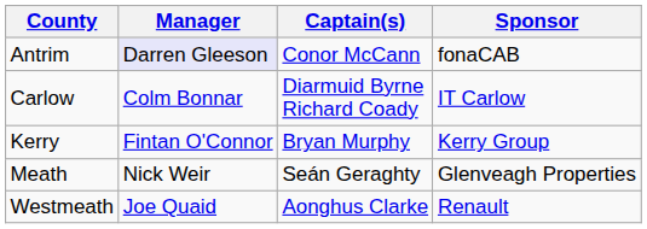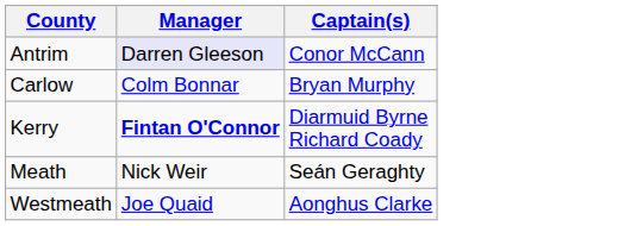 <table class="wikitable sortable" style="text-align: left;">
 <tr>
 <th><a href='#'>County</a></th>
 <th><a href='#'>Manager</a></th>
 <th><a href='#'>Captain(s)</a></th>
-<th><a href='#'>Sponsor</a></th>
 </tr>
 <tr>
 <td> Antrim</td>
 <td style="background: lavender;">Darren Gleeson </td>
 <td><a href='#'>Conor McCann</a></td>
-<td>fonaCAB</td>
 </tr>
 <tr>
 <td> Carlow</td>
 <td><a href='#'>Colm Bonnar</a></td>
-<td><a href='#'>Diarmuid Byrne</a><br><a href='#'>Richard Coady</a></td>
-<td><a href='#'>IT Carlow</a></td>
+<td><a href='#'>Bryan Murphy</a></td>
 </tr>
 <tr>
 <td> Kerry</td>
-<td><a href='#'>Fintan O'Connor</a></td>
-<td><a href='#'>Bryan Murphy</a></td>
-<td><a href='#'>Kerry Group</a></td>
+<td><strong><a href='#'>Fintan O'Connor</a></strong></td>
+<td><a href='#'>Diarmuid Byrne</a><br><a href='#'>Richard Coady</a></td>
 </tr>
 <tr>
 <td> Meath</td>
 <td>Nick Weir</td>
 <td>Seán Geraghty</td>
-<td>Glenveagh Properties</td>
 </tr>
 <tr>
 <td> Westmeath</td>
 <td><a href='#'>Joe Quaid</a></td>
 <td><a href='#'>Aonghus Clarke</a></td>
-<td><a href='#'>Renault</a></td>
 </tr>
 </table>
